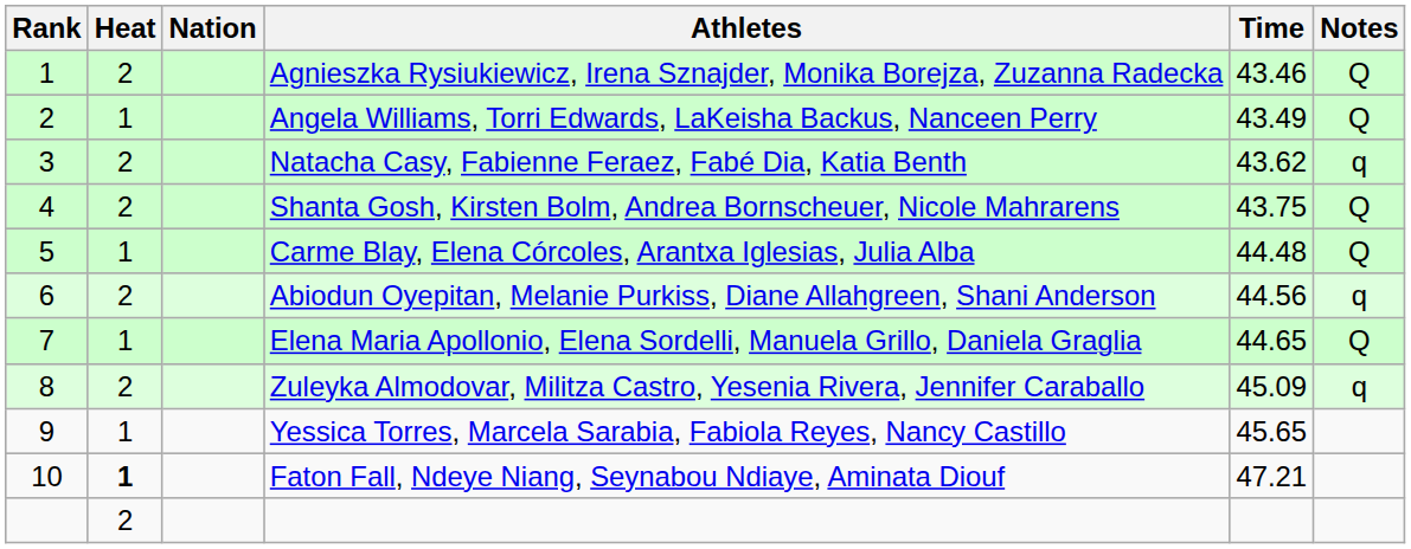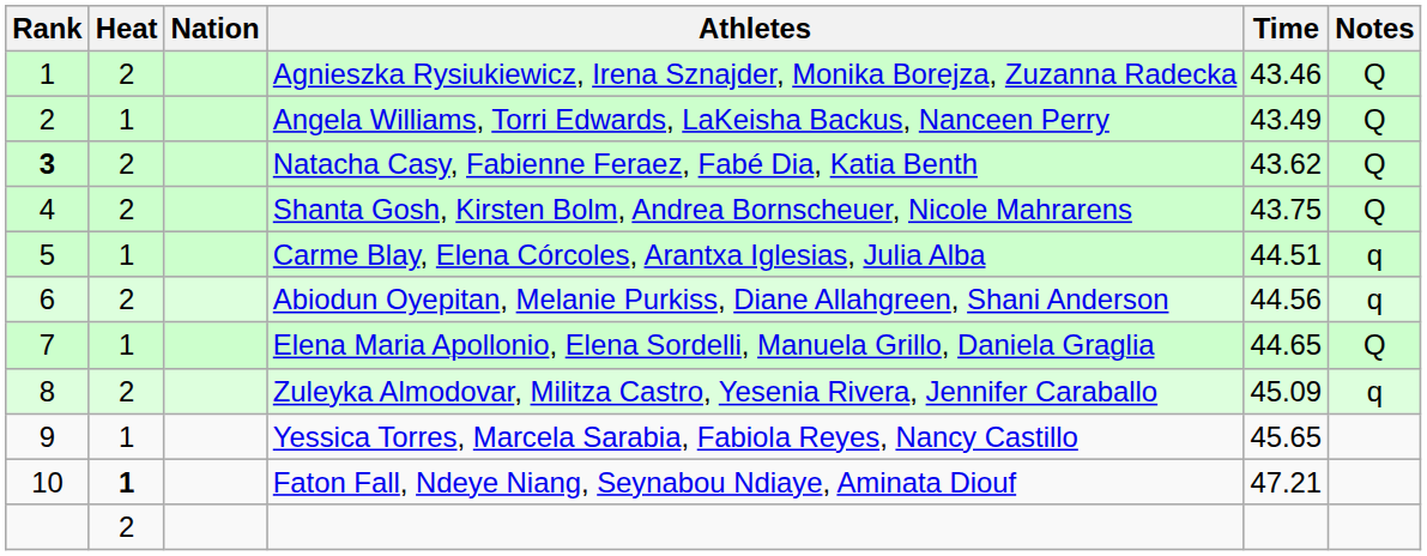 <table class="wikitable sortable" style="text-align:center;font-size:95%">
 <tr>
 <th>Rank</th>
 <th>Heat</th>
 <th>Nation</th>
 <th>Athletes</th>
 <th>Time</th>
 <th>Notes</th>
 </tr>
 <tr bgcolor=ccffcc>
 <td>1</td>
 <td>2</td>
 <td align=left></td>
 <td align=left><a href='#'>Agnieszka Rysiukiewicz</a>, <a href='#'>Irena Sznajder</a>, <a href='#'>Monika Borejza</a>, <a href='#'>Zuzanna Radecka</a></td>
 <td>43.46</td>
 <td>Q</td>
 </tr>
 <tr bgcolor=ccffcc>
 <td>2</td>
 <td>1</td>
 <td align=left></td>
 <td align=left><a href='#'>Angela Williams</a>, <a href='#'>Torri Edwards</a>, <a href='#'>LaKeisha Backus</a>, <a href='#'>Nanceen Perry</a></td>
 <td>43.49</td>
 <td>Q</td>
 </tr>
 <tr bgcolor=ccffcc>
-<td>3</td>
+<td><strong>3</strong></td>
 <td>2</td>
 <td align=left></td>
 <td align=left><a href='#'>Natacha Casy</a>, <a href='#'>Fabienne Feraez</a>, <a href='#'>Fabé Dia</a>, <a href='#'>Katia Benth</a></td>
 <td>43.62</td>
-<td>q</td>
+<td>Q</td>
 </tr>
 <tr bgcolor=ccffcc>
 <td>4</td>
 <td>2</td>
 <td align=left></td>
 <td align=left><a href='#'>Shanta Gosh</a>, <a href='#'>Kirsten Bolm</a>, <a href='#'>Andrea Bornscheuer</a>, <a href='#'>Nicole Mahrarens</a></td>
 <td>43.75</td>
 <td>Q</td>
 </tr>
 <tr bgcolor=ccffcc>
 <td>5</td>
 <td>1</td>
 <td align=left></td>
 <td align=left><a href='#'>Carme Blay</a>, <a href='#'>Elena Córcoles</a>, <a href='#'>Arantxa Iglesias</a>, <a href='#'>Julia Alba</a></td>
-<td>44.48</td>
-<td>Q</td>
+<td>44.51</td>
+<td>q</td>
 </tr>
 <tr bgcolor=ddffdd>
 <td>6</td>
 <td>2</td>
 <td align=left></td>
 <td align=left><a href='#'>Abiodun Oyepitan</a>, <a href='#'>Melanie Purkiss</a>, <a href='#'>Diane Allahgreen</a>, <a href='#'>Shani Anderson</a></td>
 <td>44.56</td>
 <td>q</td>
 </tr>
 <tr bgcolor=ccffcc>
 <td>7</td>
 <td>1</td>
 <td align=left></td>
 <td align=left><a href='#'>Elena Maria Apollonio</a>, <a href='#'>Elena Sordelli</a>, <a href='#'>Manuela Grillo</a>, <a href='#'>Daniela Graglia</a></td>
 <td>44.65</td>
 <td>Q</td>
 </tr>
 <tr bgcolor=ddffdd>
 <td>8</td>
 <td>2</td>
 <td align=left></td>
 <td align=left><a href='#'>Zuleyka Almodovar</a>, <a href='#'>Militza Castro</a>, <a href='#'>Yesenia Rivera</a>, <a href='#'>Jennifer Caraballo</a></td>
 <td>45.09</td>
 <td>q</td>
 </tr>
 <tr>
 <td>9</td>
 <td>1</td>
 <td align=left></td>
 <td align=left><a href='#'>Yessica Torres</a>, <a href='#'>Marcela Sarabia</a>, <a href='#'>Fabiola Reyes</a>, <a href='#'>Nancy Castillo</a></td>
 <td>45.65</td>
 <td></td>
 </tr>
 <tr>
 <td>10</td>
 <td><strong>1</strong></td>
 <td align=left></td>
 <td align=left><a href='#'>Faton Fall</a>, <a href='#'>Ndeye Niang</a>, <a href='#'>Seynabou Ndiaye</a>, <a href='#'>Aminata Diouf</a></td>
 <td>47.21</td>
 <td></td>
 </tr>
 <tr>
 <td></td>
 <td>2</td>
 <td align=left></td>
 <td align=left></td>
 <td></td>
 <td></td>
 </tr>
 </table>
